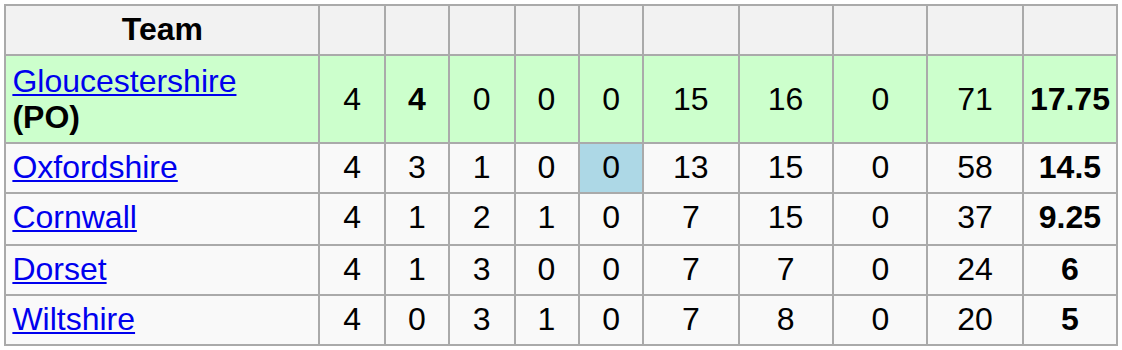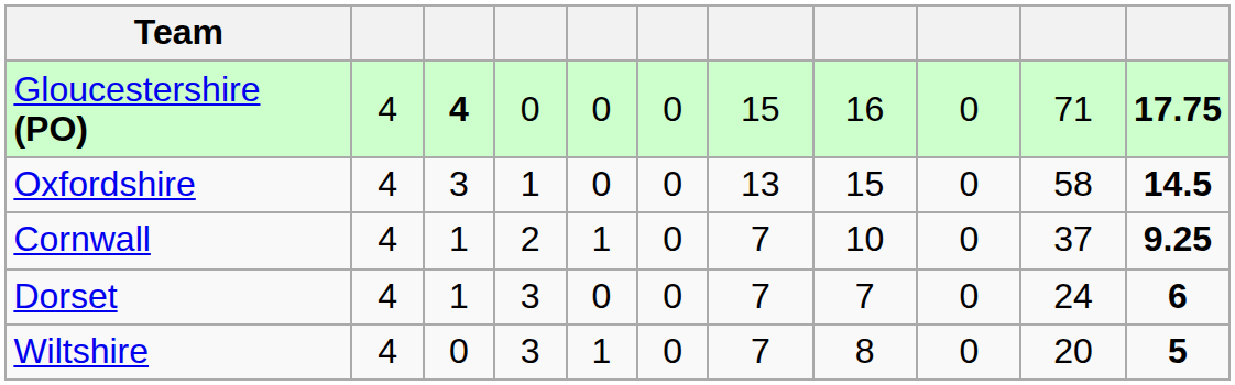 <table class="wikitable" style="text-align:center">
 <tr>
 <th width="150">Team</th>
 <th width="25"></th>
 <th width="25"></th>
 <th width="25"></th>
 <th width="25"></th>
 <th width="25"></th>
 <th width="40"></th>
 <th width="40"></th>
 <th width="40"></th>
 <th width="40"></th>
 <th width="40"></th>
 </tr>
 <tr style="background:#cfc;">
 <td style="text-align:left"><a href='#'>Gloucestershire</a> <strong>(PO)</strong></td>
 <td>4</td>
 <td><strong>4</strong></td>
 <td>0</td>
 <td>0</td>
 <td>0</td>
 <td>15</td>
 <td>16</td>
 <td>0</td>
 <td>71</td>
 <td><strong>17.75</strong></td>
 </tr>
 <tr>
 <td style="text-align:left"><a href='#'>Oxfordshire</a></td>
 <td>4</td>
 <td>3</td>
 <td>1</td>
 <td>0</td>
-<td style="background: lightblue;">0</td>
+<td>0</td>
 <td>13</td>
 <td>15</td>
 <td>0</td>
 <td>58</td>
 <td><strong>14.5</strong></td>
 </tr>
 <tr>
 <td style="text-align:left"><a href='#'>Cornwall</a></td>
 <td>4</td>
 <td>1</td>
 <td>2</td>
 <td>1</td>
 <td>0</td>
 <td>7</td>
-<td>15</td>
+<td>10</td>
 <td>0</td>
 <td>37</td>
 <td><strong>9.25</strong></td>
 </tr>
 <tr>
 <td style="text-align:left"><a href='#'>Dorset</a></td>
 <td>4</td>
 <td>1</td>
 <td>3</td>
 <td>0</td>
 <td>0</td>
 <td>7</td>
 <td>7</td>
 <td>0</td>
 <td>24</td>
 <td><strong>6</strong></td>
 </tr>
 <tr>
 <td style="text-align:left"><a href='#'>Wiltshire</a></td>
 <td>4</td>
 <td>0</td>
 <td>3</td>
 <td>1</td>
 <td>0</td>
 <td>7</td>
 <td>8</td>
 <td>0</td>
 <td>20</td>
 <td><strong>5</strong></td>
 </tr>
 </table>
